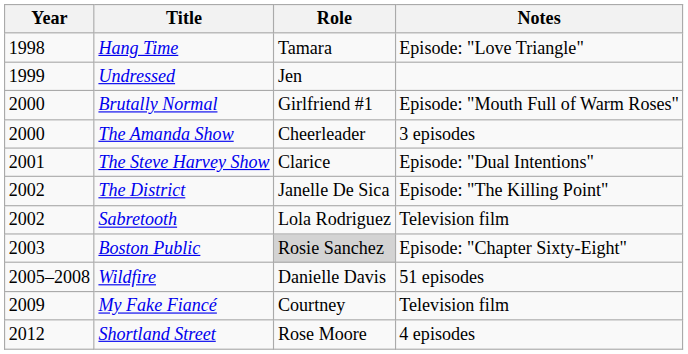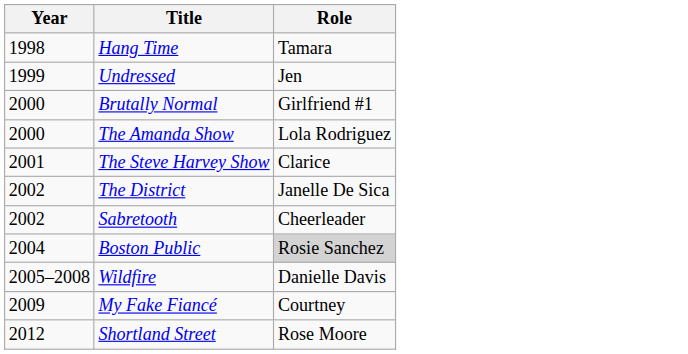 <table class="wikitable">
 <tr>
 <th>Year</th>
 <th>Title</th>
 <th>Role</th>
-<th>Notes</th>
 </tr>
 <tr>
 <td>1998</td>
 <td><em><a href='#'>Hang Time</a></em></td>
 <td>Tamara</td>
-<td>Episode: "Love Triangle"</td>
 </tr>
 <tr>
 <td>1999</td>
 <td><em><a href='#'>Undressed</a></em></td>
 <td>Jen</td>
-<td></td>
 </tr>
 <tr>
 <td>2000</td>
 <td><em><a href='#'>Brutally Normal</a></em></td>
 <td>Girlfriend #1</td>
-<td>Episode: "Mouth Full of Warm Roses"</td>
 </tr>
 <tr>
 <td>2000</td>
 <td><em><a href='#'>The Amanda Show</a></em></td>
-<td>Cheerleader</td>
-<td>3 episodes</td>
+<td>Lola Rodriguez</td>
 </tr>
 <tr>
 <td>2001</td>
 <td><em><a href='#'>The Steve Harvey Show</a></em></td>
 <td>Clarice</td>
-<td>Episode: "Dual Intentions"</td>
 </tr>
 <tr>
 <td>2002</td>
 <td><em><a href='#'>The District</a></em></td>
 <td>Janelle De Sica</td>
-<td>Episode: "The Killing Point"</td>
 </tr>
 <tr>
 <td>2002</td>
 <td><em><a href='#'>Sabretooth</a></em></td>
-<td>Lola Rodriguez</td>
-<td>Television film</td>
+<td>Cheerleader</td>
 </tr>
 <tr>
-<td>2003</td>
+<td>2004</td>
 <td><em><a href='#'>Boston Public</a></em></td>
 <td style="background: lightgrey;">Rosie Sanchez</td>
-<td>Episode: "Chapter Sixty-Eight"</td>
 </tr>
 <tr>
 <td>2005–2008</td>
 <td><em><a href='#'>Wildfire</a></em></td>
 <td>Danielle Davis</td>
-<td>51 episodes</td>
 </tr>
 <tr>
 <td>2009</td>
 <td><em><a href='#'>My Fake Fiancé</a></em></td>
 <td>Courtney</td>
-<td>Television film</td>
 </tr>
 <tr>
 <td>2012</td>
 <td><em><a href='#'>Shortland Street</a></em></td>
 <td>Rose Moore</td>
-<td>4 episodes</td>
 </tr>
 </table>
